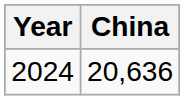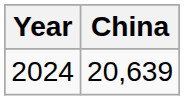 <table class="wikitable">
 <tr>
 <th>Year</th>
 <th>China</th>
 </tr>
 <tr>
 <td>2024</td>
-<td>20,636</td>
+<td>20,639</td>
 </tr>
 </table>
